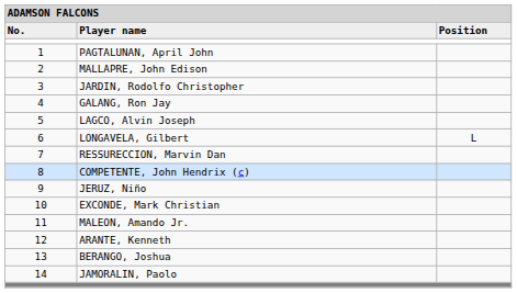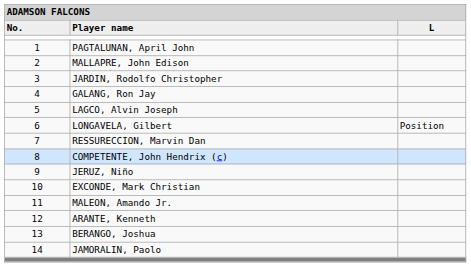 <table class="wikitable collapsible collapsed" style="font-size:90%;width:50em;">
 <tr>
 <th style="background:#D4D4D4; text-align:left;" colspan=3> ADAMSON FALCONS</th>
 </tr>
 <tr style="background:#EEEEEE; font-weight:bold;">
 <td width=10%>No.</td>
 <td width=50%>Player name</td>
-<td width=10%>Position</td>
+<td style="text-align:center">L</td>
 </tr>
 <tr style="background:#FFFFFF;">
 <td colspan=3 style="text-align:center"></td>
 </tr>
 <tr>
 <td style="text-align:center">1</td>
 <td>PAGTALUNAN, April John</td>
 <td style="text-align:center"></td>
 </tr>
 <tr>
 <td style="text-align:center">2</td>
 <td>MALLAPRE, John Edison</td>
 <td style="text-align:center"></td>
 </tr>
 <tr>
 <td style="text-align:center">3</td>
 <td>JARDIN, Rodolfo Christopher</td>
 <td style="text-align:center"></td>
 </tr>
 <tr>
 <td style="text-align:center">4</td>
 <td>GALANG, Ron Jay</td>
 <td style="text-align:center"></td>
 </tr>
 <tr>
 <td style="text-align:center">5</td>
 <td>LAGCO, Alvin Joseph</td>
 <td style="text-align:center"></td>
 </tr>
 <tr>
 <td style="text-align:center">6</td>
 <td>LONGAVELA, Gilbert</td>
-<td style="text-align:center">L</td>
+<td width=10%>Position</td>
 </tr>
 <tr>
 <td style="text-align:center">7</td>
 <td>RESSURECCION, Marvin Dan</td>
 <td style="text-align:center"></td>
 </tr>
 <tr style="background:#D0E6FF">
 <td style="text-align:center">8</td>
 <td>COMPETENTE, John Hendrix (<a href='#'>c</a>)</td>
 <td style="text-align:center"></td>
 </tr>
 <tr>
 <td style="text-align:center">9</td>
 <td>JERUZ, Niño</td>
 <td style="text-align:center"></td>
 </tr>
 <tr>
 <td style="text-align:center">10</td>
 <td>EXCONDE, Mark Christian</td>
 <td style="text-align:center"></td>
 </tr>
 <tr>
 <td style="text-align:center">11</td>
 <td>MALEON, Amando Jr.</td>
 <td style="text-align:center"></td>
 </tr>
 <tr>
 <td style="text-align:center">12</td>
 <td>ARANTE, Kenneth</td>
 <td style="text-align:center"></td>
 </tr>
 <tr>
 <td style="text-align:center">13</td>
 <td>BERANGO, Joshua</td>
 <td style="text-align:center"></td>
 </tr>
 <tr>
 <td style="text-align:center">14</td>
 <td>JAMORALIN, Paolo</td>
 <td style="text-align:center"></td>
 </tr>
 <tr>
 <th style="background:gray; text-align:center" colspan=3></th>
 </tr>
 <tr>
 </tr>
 </table>
